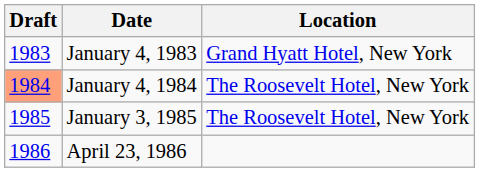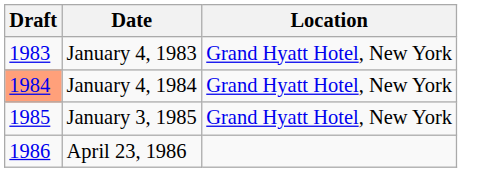 <table class="wikitable sortable">
 <tr>
 <th>Draft</th>
 <th>Date</th>
 <th>Location</th>
 </tr>
 <tr>
 <td><a href='#'>1983</a></td>
 <td>January 4, 1983</td>
 <td><a href='#'>Grand Hyatt Hotel</a>, New York</td>
 </tr>
 <tr>
 <td style="background: lightsalmon;"><a href='#'>1984</a></td>
 <td>January 4, 1984</td>
-<td><a href='#'>The Roosevelt Hotel</a>, New York</td>
+<td><a href='#'>Grand Hyatt Hotel</a>, New York</td>
 </tr>
 <tr>
 <td><a href='#'>1985</a></td>
 <td>January 3, 1985</td>
-<td><a href='#'>The Roosevelt Hotel</a>, New York</td>
+<td><a href='#'>Grand Hyatt Hotel</a>, New York</td>
 </tr>
 <tr>
 <td><a href='#'>1986</a></td>
 <td>April 23, 1986</td>
 <td></td>
 </tr>
 </table>
